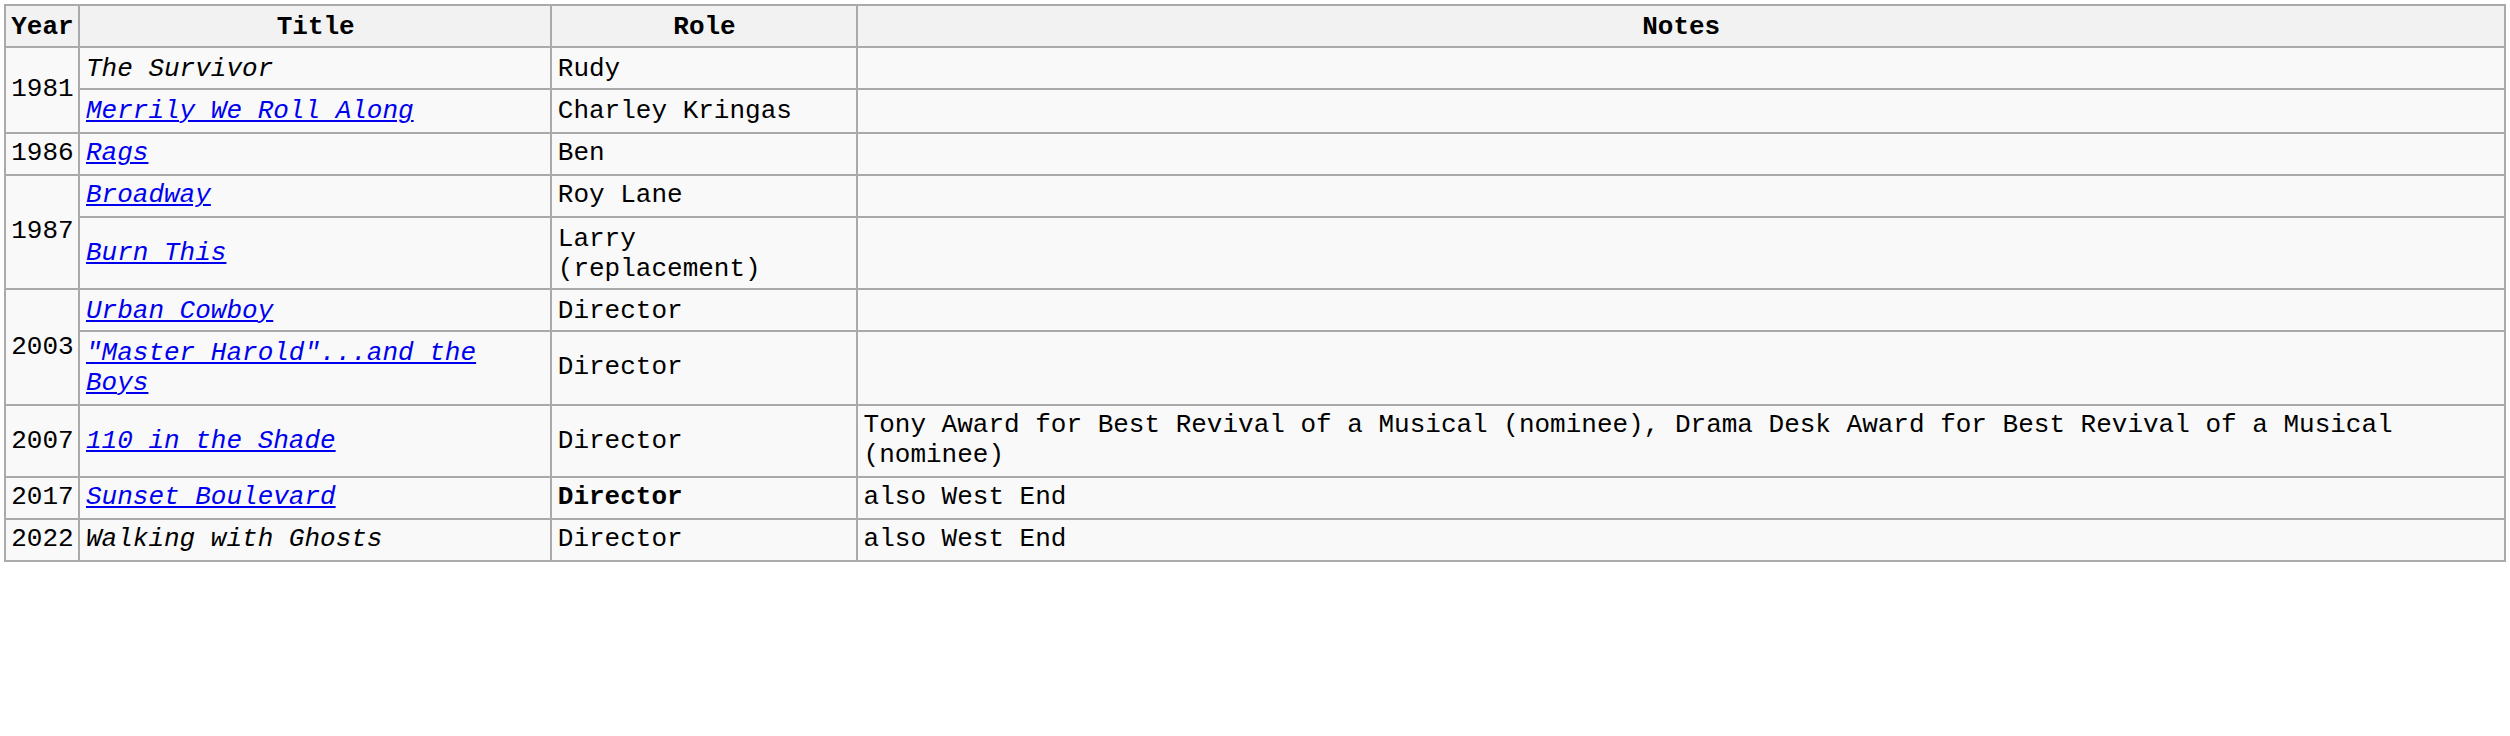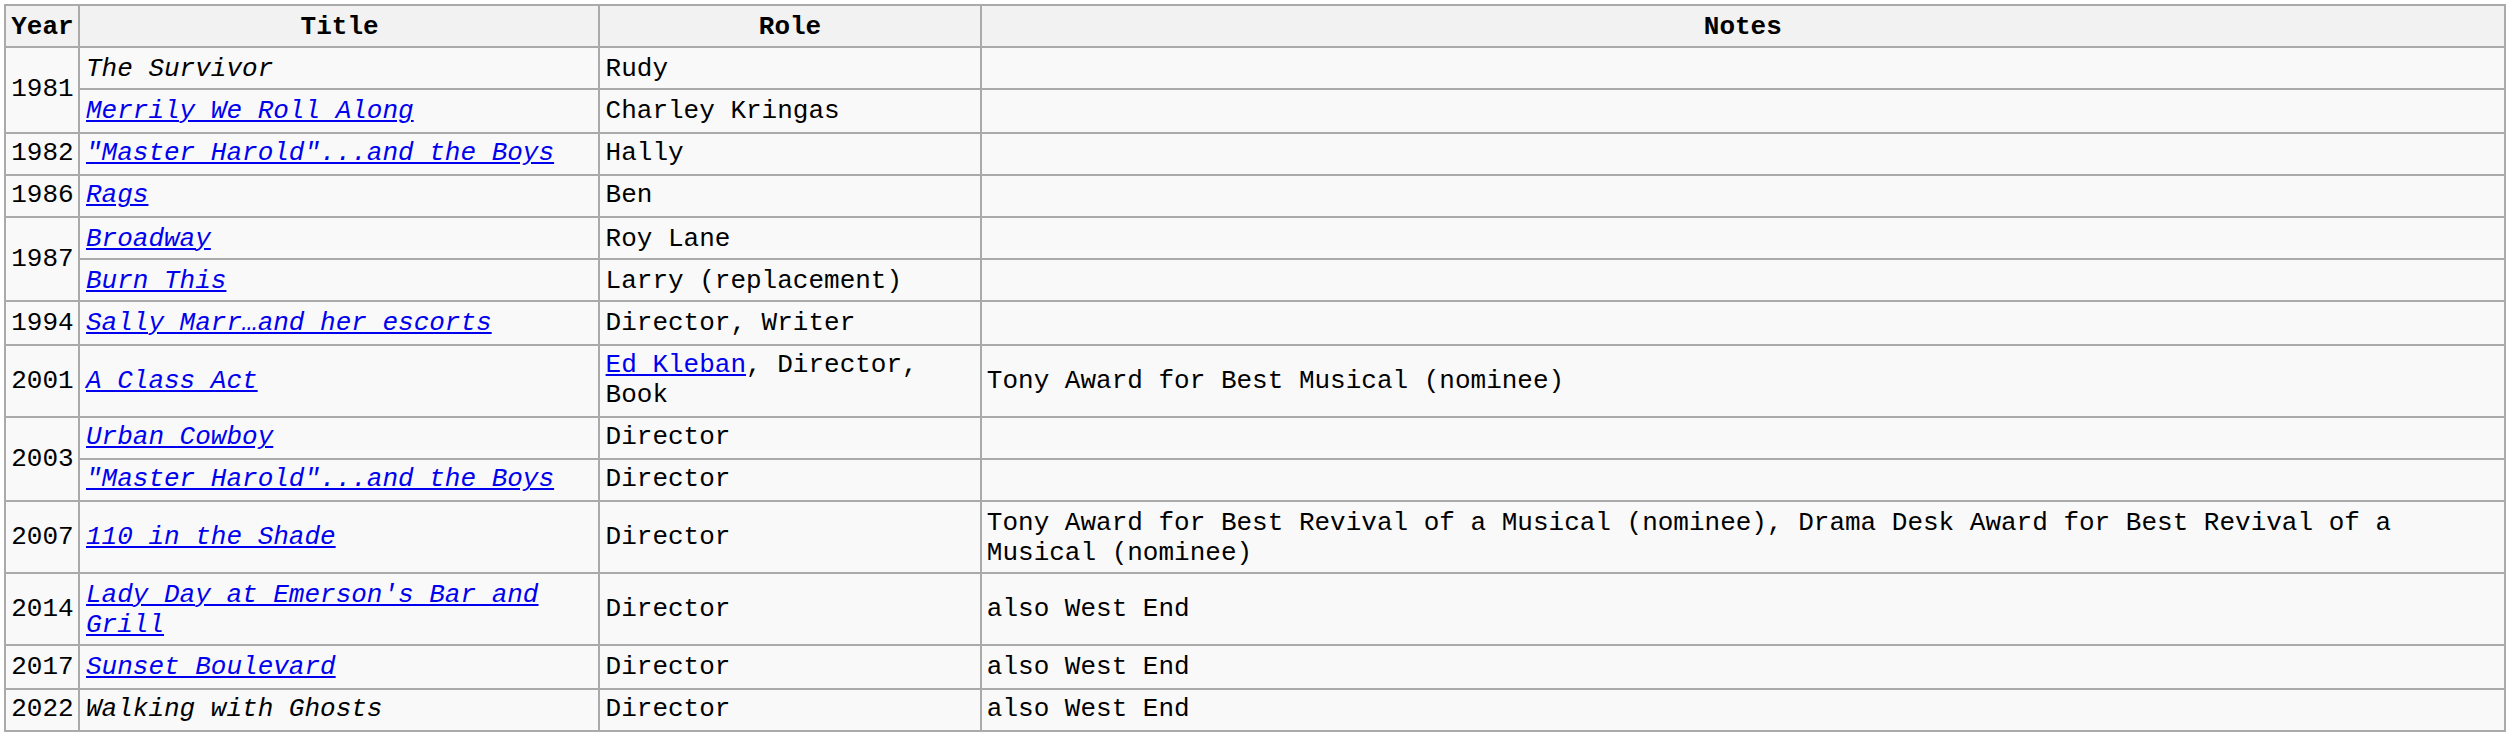 <table class="wikitable">
 <tr>
 <th>Year</th>
 <th>Title</th>
 <th>Role</th>
 <th>Notes</th>
 </tr>
 <tr>
 <td rowspan=2>1981</td>
 <td><em>The Survivor</em></td>
 <td>Rudy</td>
 <td></td>
 </tr>
 <tr>
 <td><em><a href='#'>Merrily We Roll Along</a></em></td>
 <td>Charley Kringas</td>
+<td></td>
+</tr>
+<tr>
+<td>1982</td>
+<td><em><a href='#'>"Master Harold"...and the Boys</a></em></td>
+<td>Hally</td>
 <td></td>
 </tr>
 <tr>
 <td>1986</td>
 <td><em><a href='#'>Rags</a></em></td>
 <td>Ben</td>
 <td></td>
 </tr>
 <tr>
 <td rowspan=2>1987</td>
 <td><em><a href='#'>Broadway</a></em></td>
 <td>Roy Lane</td>
 <td></td>
 </tr>
 <tr>
 <td><em><a href='#'>Burn This</a></em></td>
 <td>Larry (replacement)</td>
 <td></td>
 </tr>
 <tr>
+<td>1994</td>
+<td><em><a href='#'>Sally Marr…and her escorts</a></em></td>
+<td>Director, Writer</td>
+<td></td>
+</tr>
+<tr>
+<td>2001</td>
+<td><em><a href='#'>A Class Act</a></em></td>
+<td><a href='#'>Ed Kleban</a>, Director, Book</td>
+<td>Tony Award for Best Musical (nominee)</td>
+</tr>
+<tr>
 <td rowspan=2>2003</td>
 <td><em><a href='#'>Urban Cowboy</a></em></td>
 <td>Director</td>
 <td></td>
 </tr>
 <tr>
 <td><em><a href='#'>"Master Harold"...and the Boys</a></em></td>
 <td>Director</td>
 <td></td>
 </tr>
 <tr>
 <td>2007</td>
 <td><em><a href='#'>110 in the Shade</a></em></td>
 <td>Director</td>
 <td>Tony Award for Best Revival of a Musical (nominee), Drama Desk Award for Best Revival of a Musical (nominee)</td>
 </tr>
 <tr>
+<td>2014</td>
+<td><em><a href='#'>Lady Day at Emerson's Bar and Grill</a></em></td>
+<td>Director</td>
+<td>also West End</td>
+</tr>
+<tr>
 <td>2017</td>
 <td><em><a href='#'>Sunset Boulevard</a></em></td>
-<td><strong>Director</strong></td>
+<td>Director</td>
 <td>also West End</td>
 </tr>
 <tr>
 <td>2022</td>
 <td><em>Walking with Ghosts</em></td>
 <td>Director</td>
 <td>also West End</td>
 </tr>
 <tr>
 </tr>
 </table>
